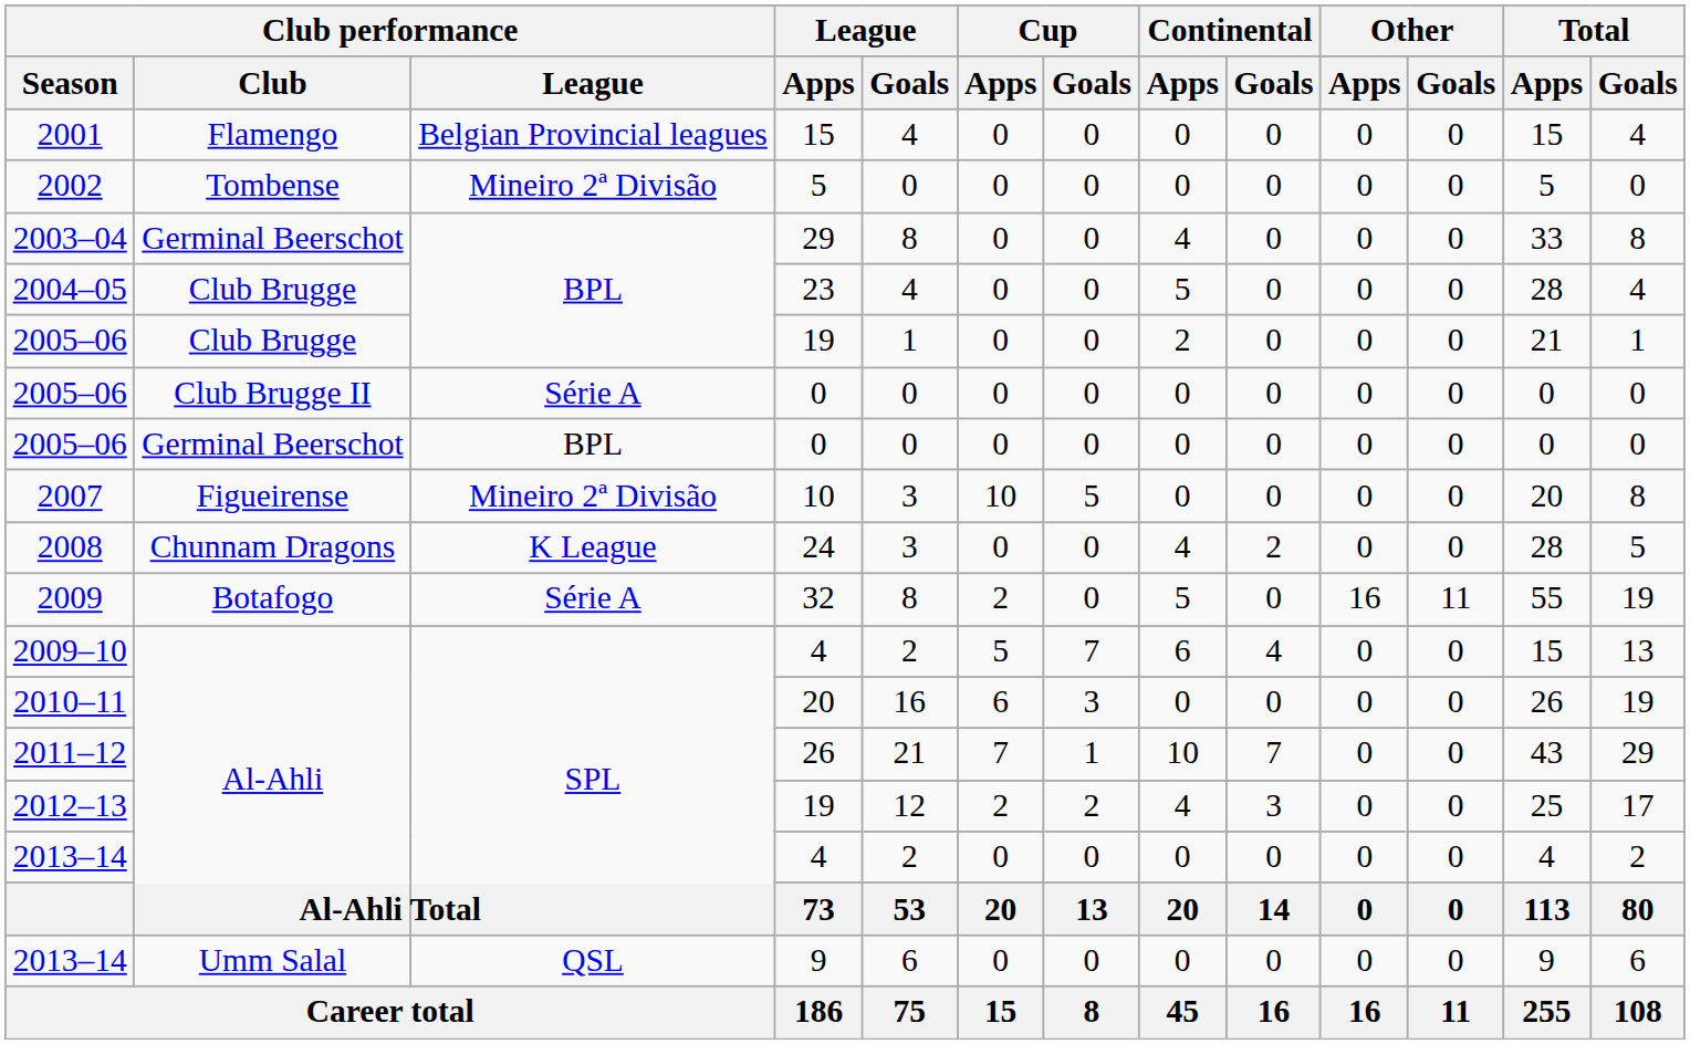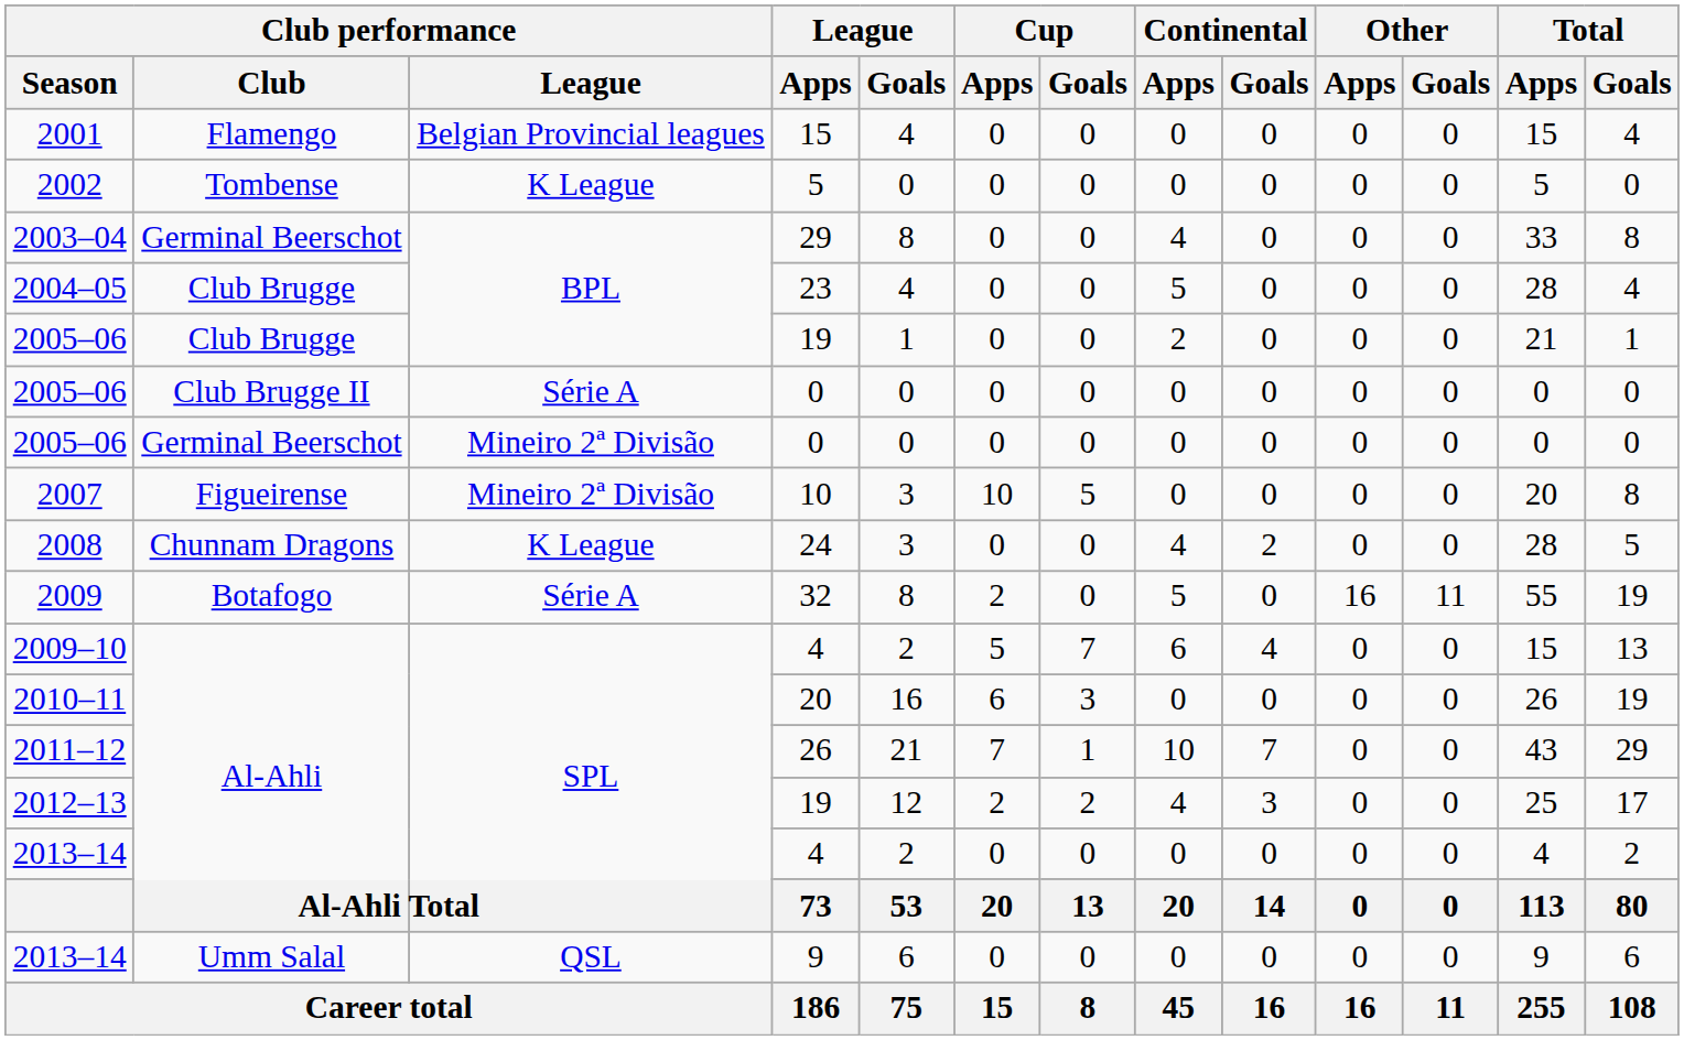 <table class="wikitable" style="text-align: center;">
 <tr>
 <th colspan="3">Club performance</th>
 <th colspan="2">League</th>
 <th colspan="2">Cup</th>
 <th colspan="2">Continental</th>
 <th colspan="2">Other</th>
 <th colspan="2">Total</th>
 </tr>
 <tr>
 <th>Season</th>
 <th>Club</th>
 <th>League</th>
 <th>Apps</th>
 <th>Goals</th>
 <th>Apps</th>
 <th>Goals</th>
 <th>Apps</th>
 <th>Goals</th>
 <th>Apps</th>
 <th>Goals</th>
 <th>Apps</th>
 <th>Goals</th>
 </tr>
 <tr>
 <td><a href='#'>2001</a></td>
 <td><a href='#'>Flamengo</a></td>
 <td><a href='#'>Belgian Provincial leagues</a></td>
 <td>15</td>
 <td>4</td>
 <td>0</td>
 <td>0</td>
 <td>0</td>
 <td>0</td>
 <td>0</td>
 <td>0</td>
 <td>15</td>
 <td>4</td>
 </tr>
 <tr>
 <td><a href='#'>2002</a></td>
 <td><a href='#'>Tombense</a></td>
-<td><a href='#'>Mineiro 2ª Divisão</a></td>
+<td><a href='#'>K League</a></td>
 <td>5</td>
 <td>0</td>
 <td>0</td>
 <td>0</td>
 <td>0</td>
 <td>0</td>
 <td>0</td>
 <td>0</td>
 <td>5</td>
 <td>0</td>
 </tr>
 <tr>
 <td><a href='#'>2003–04</a></td>
 <td><a href='#'>Germinal Beerschot</a></td>
 <td rowspan="3"><a href='#'>BPL</a></td>
 <td>29</td>
 <td>8</td>
 <td>0</td>
 <td>0</td>
 <td>4</td>
 <td>0</td>
 <td>0</td>
 <td>0</td>
 <td>33</td>
 <td>8</td>
 </tr>
 <tr>
 <td><a href='#'>2004–05</a></td>
 <td><a href='#'>Club Brugge</a></td>
 <td>23</td>
 <td>4</td>
 <td>0</td>
 <td>0</td>
 <td>5</td>
 <td>0</td>
 <td>0</td>
 <td>0</td>
 <td>28</td>
 <td>4</td>
 </tr>
 <tr>
 <td><a href='#'>2005–06</a></td>
 <td><a href='#'>Club Brugge</a></td>
 <td>19</td>
 <td>1</td>
 <td>0</td>
 <td>0</td>
 <td>2</td>
 <td>0</td>
 <td>0</td>
 <td>0</td>
 <td>21</td>
 <td>1</td>
 </tr>
 <tr>
 <td><a href='#'>2005–06</a></td>
 <td><a href='#'>Club Brugge II</a></td>
 <td><a href='#'>Série A</a></td>
 <td>0</td>
 <td>0</td>
 <td>0</td>
 <td>0</td>
 <td>0</td>
 <td>0</td>
 <td>0</td>
 <td>0</td>
 <td>0</td>
 <td>0</td>
 </tr>
 <tr>
 <td><a href='#'>2005–06</a></td>
 <td><a href='#'>Germinal Beerschot</a></td>
-<td>BPL</td>
+<td><a href='#'>Mineiro 2ª Divisão</a></td>
 <td>0</td>
 <td>0</td>
 <td>0</td>
 <td>0</td>
 <td>0</td>
 <td>0</td>
 <td>0</td>
 <td>0</td>
 <td>0</td>
 <td>0</td>
 </tr>
 <tr>
 <td><a href='#'>2007</a></td>
 <td><a href='#'>Figueirense</a></td>
 <td><a href='#'>Mineiro 2ª Divisão</a></td>
 <td>10</td>
 <td>3</td>
 <td>10</td>
 <td>5</td>
 <td>0</td>
 <td>0</td>
 <td>0</td>
 <td>0</td>
 <td>20</td>
 <td>8</td>
 </tr>
 <tr>
 <td><a href='#'>2008</a></td>
 <td><a href='#'>Chunnam Dragons</a></td>
 <td><a href='#'>K League</a></td>
 <td>24</td>
 <td>3</td>
 <td>0</td>
 <td>0</td>
 <td>4</td>
 <td>2</td>
 <td>0</td>
 <td>0</td>
 <td>28</td>
 <td>5</td>
 </tr>
 <tr>
 <td><a href='#'>2009</a></td>
 <td><a href='#'>Botafogo</a></td>
 <td><a href='#'>Série A</a></td>
 <td>32</td>
 <td>8</td>
 <td>2</td>
 <td>0</td>
 <td>5</td>
 <td>0</td>
 <td>16</td>
 <td>11</td>
 <td>55</td>
 <td>19</td>
 </tr>
 <tr>
 <td><a href='#'>2009–10</a></td>
 <td rowspan="6"><a href='#'>Al-Ahli</a></td>
 <td rowspan="6"><a href='#'>SPL</a></td>
 <td>4</td>
 <td>2</td>
 <td>5</td>
 <td>7</td>
 <td>6</td>
 <td>4</td>
 <td>0</td>
 <td>0</td>
 <td>15</td>
 <td>13</td>
 </tr>
 <tr>
 <td><a href='#'>2010–11</a></td>
 <td>20</td>
 <td>16</td>
 <td>6</td>
 <td>3</td>
 <td>0</td>
 <td>0</td>
 <td>0</td>
 <td>0</td>
 <td>26</td>
 <td>19</td>
 </tr>
 <tr>
 <td><a href='#'>2011–12</a></td>
 <td>26</td>
 <td>21</td>
 <td>7</td>
 <td>1</td>
 <td>10</td>
 <td>7</td>
 <td>0</td>
 <td>0</td>
 <td>43</td>
 <td>29</td>
 </tr>
 <tr>
 <td><a href='#'>2012–13</a></td>
 <td>19</td>
 <td>12</td>
 <td>2</td>
 <td>2</td>
 <td>4</td>
 <td>3</td>
 <td>0</td>
 <td>0</td>
 <td>25</td>
 <td>17</td>
 </tr>
 <tr>
 <td><a href='#'>2013–14</a></td>
 <td>4</td>
 <td>2</td>
 <td>0</td>
 <td>0</td>
 <td>0</td>
 <td>0</td>
 <td>0</td>
 <td>0</td>
 <td>4</td>
 <td>2</td>
 </tr>
 <tr>
 <th colspan="3">Al-Ahli Total</th>
 <th>73</th>
 <th>53</th>
 <th>20</th>
 <th>13</th>
 <th>20</th>
 <th>14</th>
 <th>0</th>
 <th>0</th>
 <th>113</th>
 <th>80</th>
 </tr>
 <tr>
 <td><a href='#'>2013–14</a></td>
 <td><a href='#'>Umm Salal</a></td>
 <td><a href='#'>QSL</a></td>
 <td>9</td>
 <td>6</td>
 <td>0</td>
 <td>0</td>
 <td>0</td>
 <td>0</td>
 <td>0</td>
 <td>0</td>
 <td>9</td>
 <td>6</td>
 </tr>
 <tr>
 <th colspan="3">Career total</th>
 <th>186</th>
 <th>75</th>
 <th>15</th>
 <th>8</th>
 <th>45</th>
 <th>16</th>
 <th>16</th>
 <th>11</th>
 <th>255</th>
 <th>108</th>
 </tr>
 </table>
